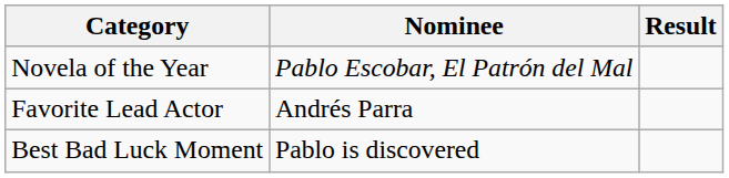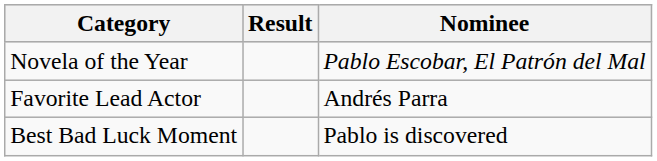 <table class="wikitable">
 <tr style="background:#CCCCCC;">
 <th>Category</th>
+<th>Result</th>
 <th>Nominee</th>
-<th>Result</th>
 </tr>
 <tr>
 <td>Novela of the Year</td>
+<td></td>
 <td><em>Pablo Escobar, El Patrón del Mal</em></td>
-<td></td>
 </tr>
 <tr>
 <td>Favorite Lead Actor</td>
+<td></td>
 <td>Andrés Parra</td>
-<td></td>
 </tr>
 <tr>
 <td>Best Bad Luck Moment</td>
+<td></td>
 <td>Pablo is discovered</td>
-<td></td>
 </tr>
 </table>
